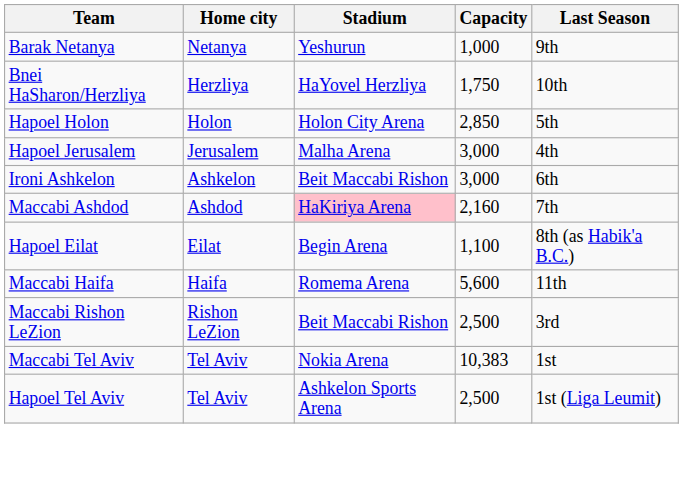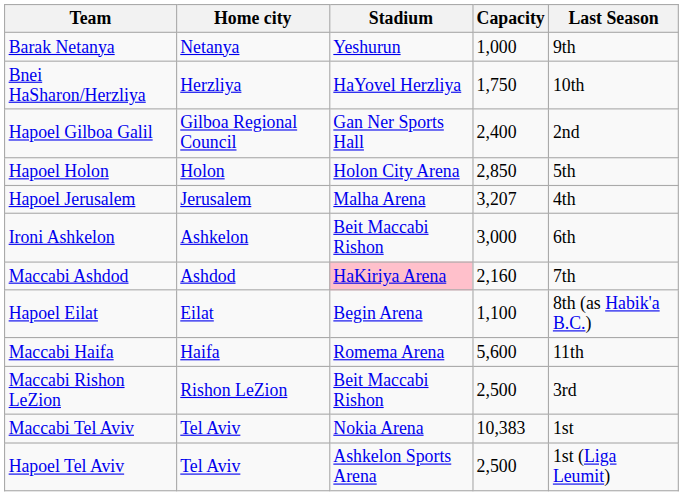 <table class="wikitable sortable">
 <tr>
 <th>Team</th>
 <th>Home city</th>
 <th>Stadium</th>
 <th>Capacity</th>
 <th>Last Season</th>
 </tr>
 <tr>
 <td><a href='#'>Barak Netanya</a></td>
 <td><a href='#'>Netanya</a></td>
 <td><a href='#'>Yeshurun</a></td>
 <td>1,000</td>
 <td>9th</td>
 </tr>
 <tr>
 <td><a href='#'>Bnei HaSharon/Herzliya</a></td>
 <td><a href='#'>Herzliya</a></td>
 <td><a href='#'>HaYovel Herzliya</a></td>
 <td>1,750</td>
 <td>10th</td>
 </tr>
 <tr>
+<td><a href='#'>Hapoel Gilboa Galil</a></td>
+<td><a href='#'>Gilboa Regional Council</a></td>
+<td><a href='#'>Gan Ner Sports Hall</a></td>
+<td>2,400</td>
+<td>2nd</td>
+</tr>
+<tr>
 <td><a href='#'>Hapoel Holon</a></td>
 <td><a href='#'>Holon</a></td>
 <td><a href='#'>Holon City Arena</a></td>
 <td>2,850</td>
 <td>5th</td>
 </tr>
 <tr>
 <td><a href='#'>Hapoel Jerusalem</a></td>
 <td><a href='#'>Jerusalem</a></td>
 <td><a href='#'>Malha Arena</a></td>
-<td>3,000</td>
+<td>3,207</td>
 <td>4th</td>
 </tr>
 <tr>
 <td><a href='#'>Ironi Ashkelon</a></td>
 <td><a href='#'>Ashkelon</a></td>
 <td><a href='#'>Beit Maccabi Rishon</a></td>
 <td>3,000</td>
 <td>6th</td>
 </tr>
 <tr>
 <td><a href='#'>Maccabi Ashdod</a></td>
 <td><a href='#'>Ashdod</a></td>
 <td style="background: pink;"><a href='#'>HaKiriya Arena</a></td>
 <td>2,160</td>
 <td>7th</td>
 </tr>
 <tr>
 <td><a href='#'>Hapoel Eilat</a></td>
 <td><a href='#'>Eilat</a></td>
 <td><a href='#'>Begin Arena</a></td>
 <td>1,100</td>
 <td>8th (as <a href='#'>Habik'a B.C.</a>)</td>
 </tr>
 <tr>
 <td><a href='#'>Maccabi Haifa</a></td>
 <td><a href='#'>Haifa</a></td>
 <td><a href='#'>Romema Arena</a></td>
 <td>5,600</td>
 <td>11th</td>
 </tr>
 <tr>
 <td><a href='#'>Maccabi Rishon LeZion</a></td>
 <td><a href='#'>Rishon LeZion</a></td>
 <td><a href='#'>Beit Maccabi Rishon</a></td>
 <td>2,500</td>
 <td>3rd</td>
 </tr>
 <tr>
 <td><a href='#'>Maccabi Tel Aviv</a></td>
 <td><a href='#'>Tel Aviv</a></td>
 <td><a href='#'>Nokia Arena</a></td>
 <td>10,383</td>
 <td>1st</td>
 </tr>
 <tr>
 <td><a href='#'>Hapoel Tel Aviv</a></td>
 <td><a href='#'>Tel Aviv</a></td>
 <td><a href='#'>Ashkelon Sports Arena</a></td>
 <td>2,500</td>
 <td>1st (<a href='#'>Liga Leumit</a>)</td>
 </tr>
 </table>
